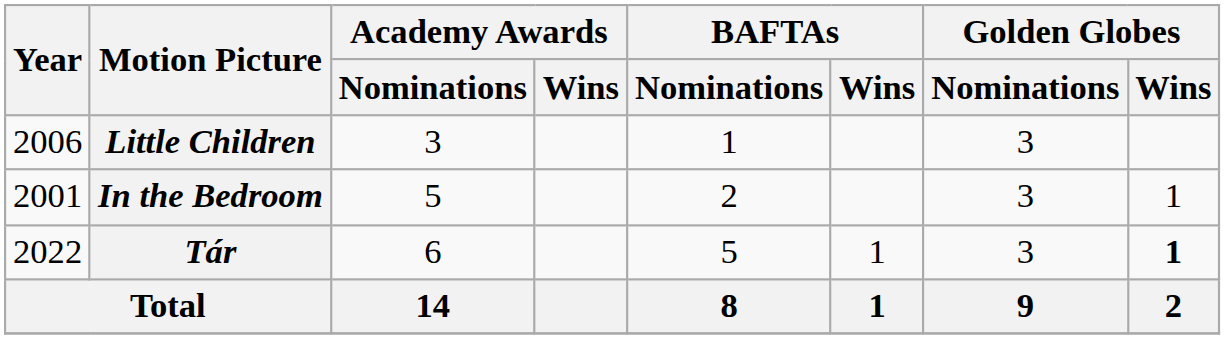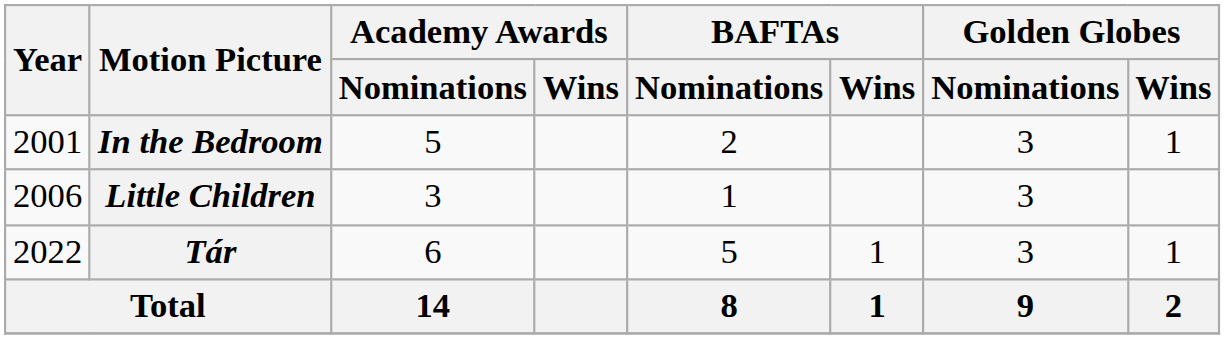 <table class="wikitable plainrowheaders">
 <tr>
 <th rowspan="2">Year</th>
 <th rowspan="2">Motion Picture</th>
 <th colspan="2">Academy Awards</th>
 <th colspan="2">BAFTAs</th>
 <th colspan="2">Golden Globes</th>
 </tr>
 <tr>
 <th>Nominations</th>
 <th>Wins</th>
 <th>Nominations</th>
 <th>Wins</th>
 <th>Nominations</th>
 <th>Wins</th>
 </tr>
 <tr>
+<td>2001</td>
+<th scope="row"><em>In the Bedroom</em></th>
+<td align=center>5</td>
+<td></td>
+<td align=center>2</td>
+<td></td>
+<td align=center>3</td>
+<td align=center>1</td>
+</tr>
+<tr>
 <td>2006</td>
 <th scope="row"><em>Little Children</em></th>
 <td align=center>3</td>
 <td></td>
 <td align=center>1</td>
 <td></td>
 <td align=center>3</td>
 <td></td>
 </tr>
 <tr>
-<td>2001</td>
-<th scope="row"><em>In the Bedroom</em></th>
-<td align=center>5</td>
-<td></td>
-<td align=center>2</td>
-<td></td>
-<td align=center>3</td>
-<td align=center>1</td>
-</tr>
-<tr>
 <td>2022</td>
 <th scope="row"><em>Tár</em></th>
 <td align=center>6</td>
 <td></td>
 <td align=center>5</td>
 <td align=center>1</td>
 <td align=center>3</td>
-<td align=center><strong>1</strong></td>
+<td align=center>1</td>
 </tr>
 <tr>
 <th colspan="2">Total</th>
 <th>14</th>
 <th></th>
 <th>8</th>
 <th>1</th>
 <th>9</th>
 <th>2</th>
 </tr>
 <tr>
 </tr>
 </table>
